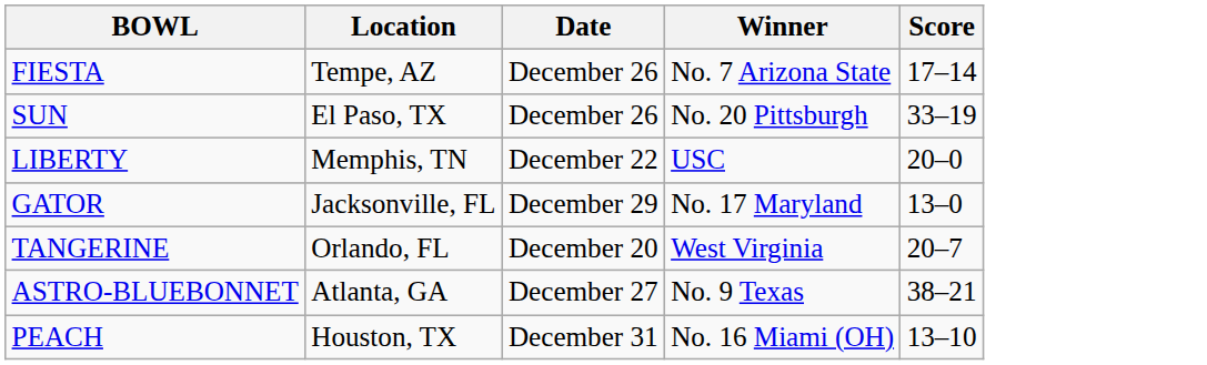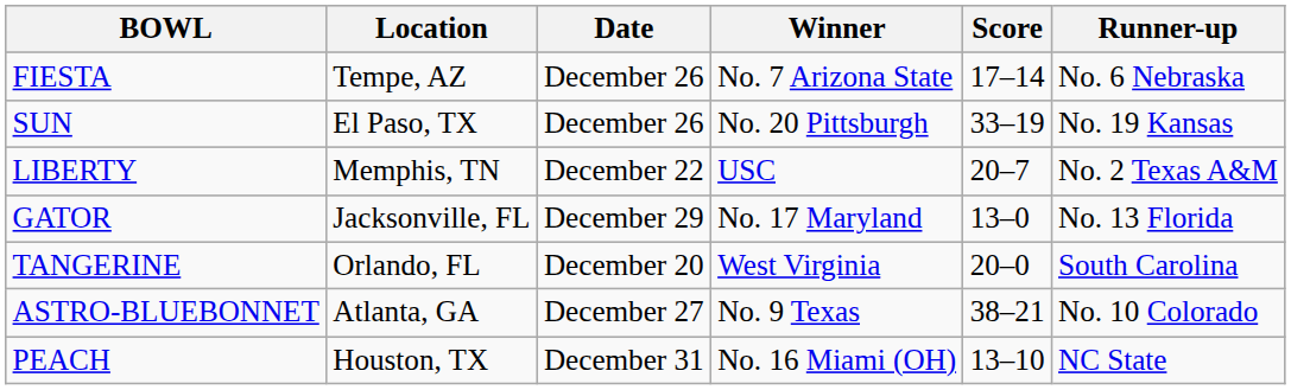 <table class="wikitable">
 <tr>
 <th>BOWL</th>
 <th>Location</th>
 <th>Date</th>
 <th>Winner</th>
 <th>Score</th>
+<th>Runner-up</th>
 </tr>
 <tr>
 <td><a href='#'>FIESTA</a></td>
 <td>Tempe, AZ</td>
 <td>December 26</td>
 <td>No. 7 <a href='#'>Arizona State</a></td>
 <td>17–14</td>
+<td>No. 6 <a href='#'>Nebraska</a></td>
 </tr>
 <tr>
 <td><a href='#'>SUN</a></td>
 <td>El Paso, TX</td>
 <td>December 26</td>
 <td>No. 20 <a href='#'>Pittsburgh</a></td>
 <td>33–19</td>
+<td>No. 19 <a href='#'>Kansas</a></td>
 </tr>
 <tr>
 <td><a href='#'>LIBERTY</a></td>
 <td>Memphis, TN</td>
 <td>December 22</td>
 <td><a href='#'>USC</a></td>
-<td>20–0</td>
+<td>20–7</td>
+<td>No. 2 <a href='#'>Texas A&M</a></td>
 </tr>
 <tr>
 <td><a href='#'>GATOR</a></td>
 <td>Jacksonville, FL</td>
 <td>December 29</td>
 <td>No. 17 <a href='#'>Maryland</a></td>
 <td>13–0</td>
+<td>No. 13 <a href='#'>Florida</a></td>
 </tr>
 <tr>
 <td><a href='#'>TANGERINE</a></td>
 <td>Orlando, FL</td>
 <td>December 20</td>
 <td><a href='#'>West Virginia</a></td>
-<td>20–7</td>
+<td>20–0</td>
+<td><a href='#'>South Carolina</a></td>
 </tr>
 <tr>
 <td><a href='#'>ASTRO-BLUEBONNET</a></td>
 <td>Atlanta, GA</td>
 <td>December 27</td>
 <td>No. 9 <a href='#'>Texas</a></td>
 <td>38–21</td>
+<td>No. 10 <a href='#'>Colorado</a></td>
 </tr>
 <tr>
 <td><a href='#'>PEACH</a></td>
 <td>Houston, TX</td>
 <td>December 31</td>
 <td>No. 16 <a href='#'>Miami (OH)</a></td>
 <td>13–10</td>
+<td><a href='#'>NC State</a></td>
 </tr>
 </table>
